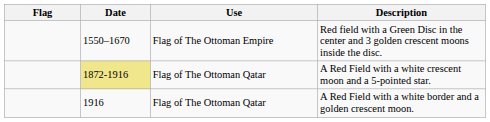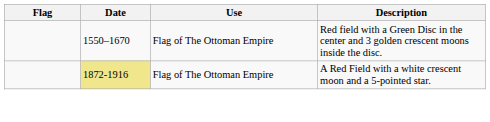 <table class="wikitable">
 <tr>
 <th style="width:110px;">Flag</th>
 <th style="width:100px;">Date</th>
 <th style="width:250px;">Use</th>
 <th style="width:250px;">Description</th>
 </tr>
 <tr>
 <td></td>
 <td>1550–1670</td>
 <td>Flag of The Ottoman Empire</td>
 <td>Red field with a Green Disc in the center and 3 golden crescent moons inside the disc.</td>
 </tr>
 <tr>
 <td></td>
 <td style="background: khaki;">1872-1916</td>
-<td>Flag of The Ottoman Qatar</td>
+<td>Flag of The Ottoman Empire</td>
 <td>A Red Field with a white crescent moon and a 5-pointed star.</td>
 </tr>
-<tr>
-<td></td>
-<td>1916</td>
-<td>Flag of The Ottoman Qatar</td>
-<td>A Red Field with a white border and a golden crescent moon.</td>
-</tr>
 </table>
